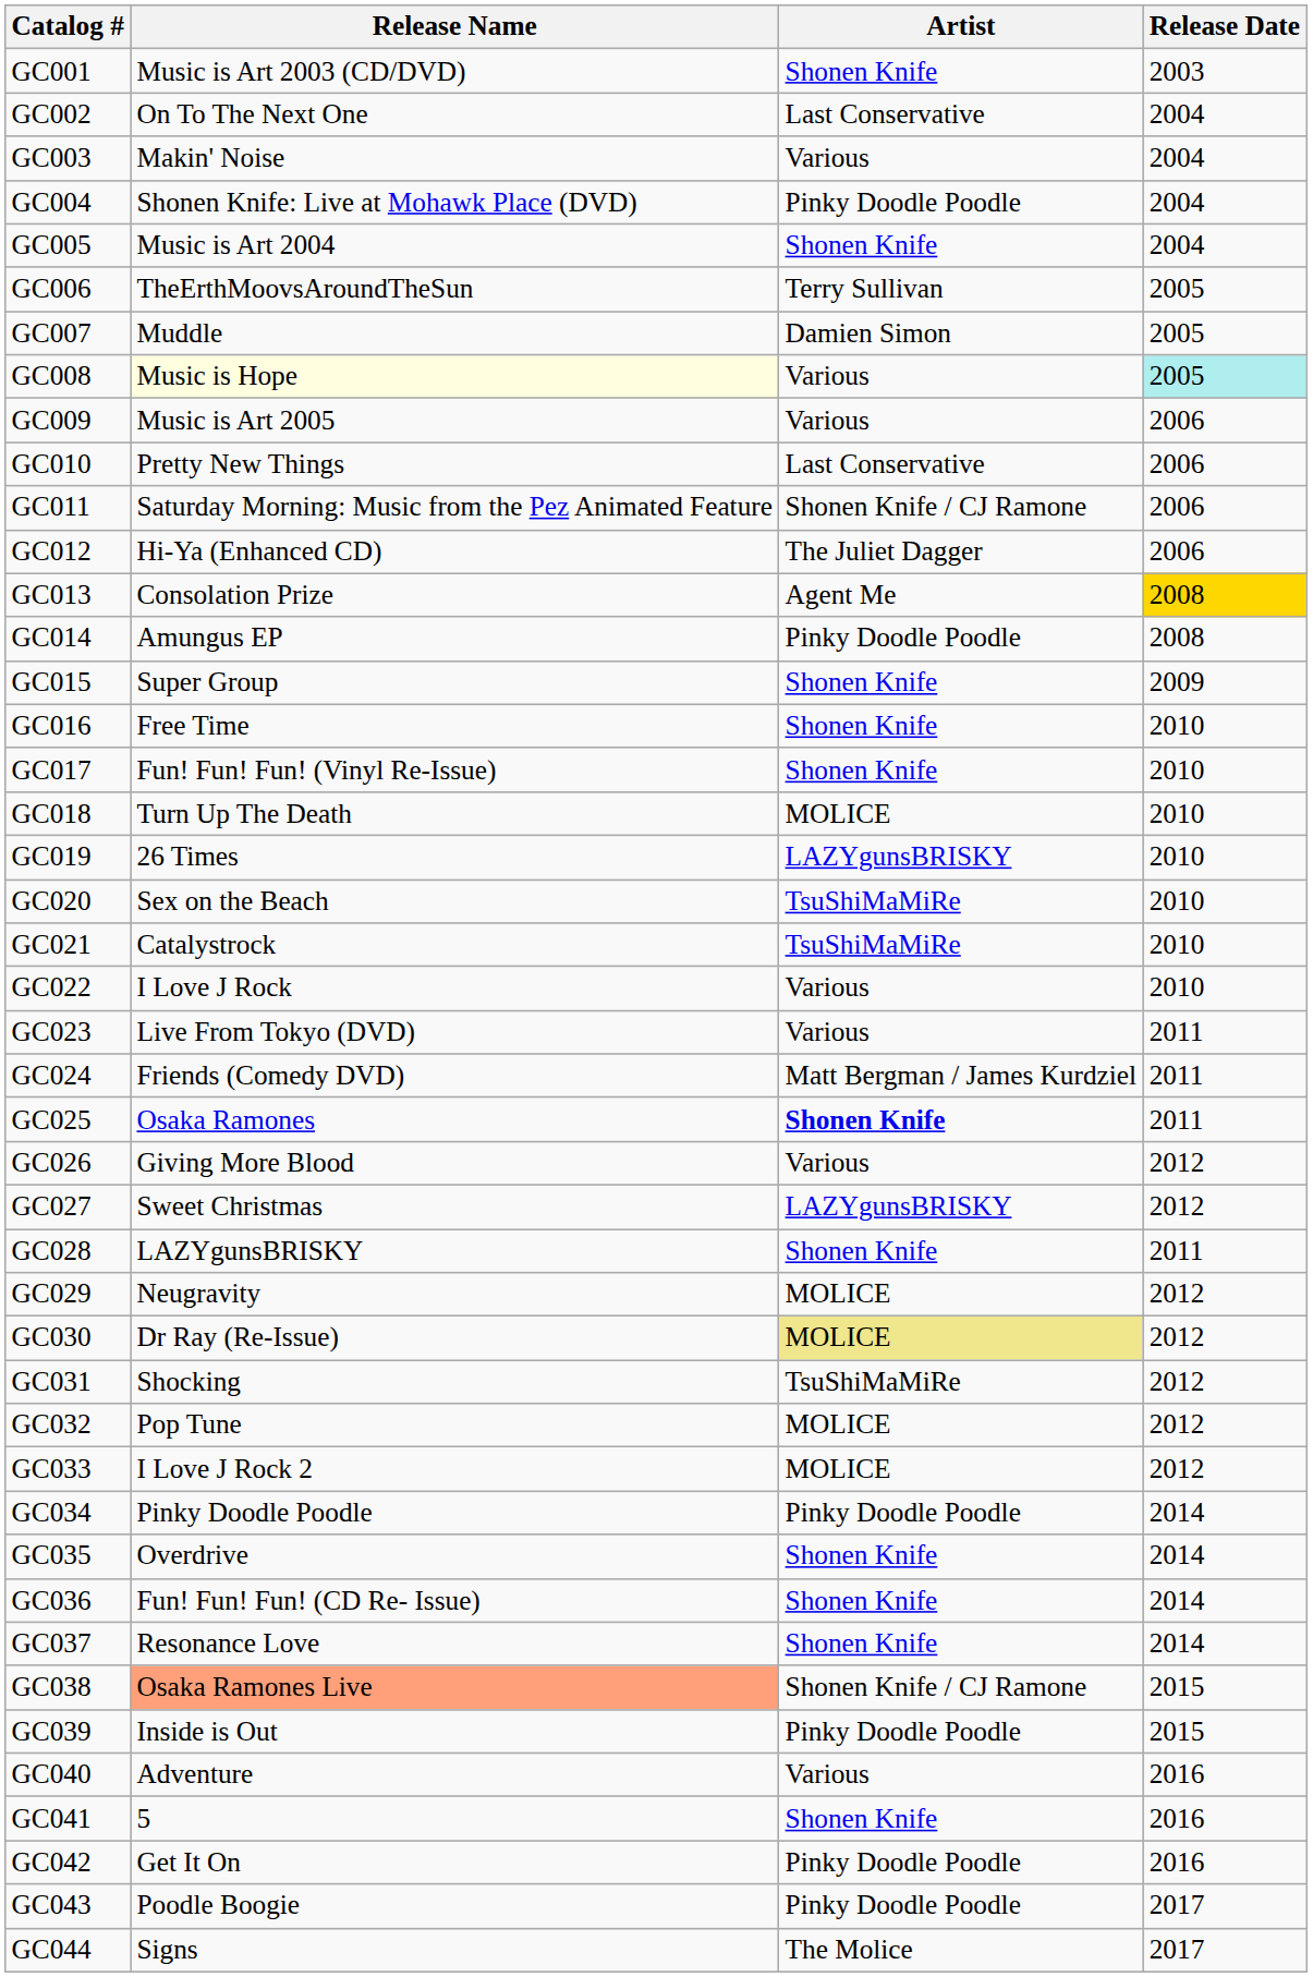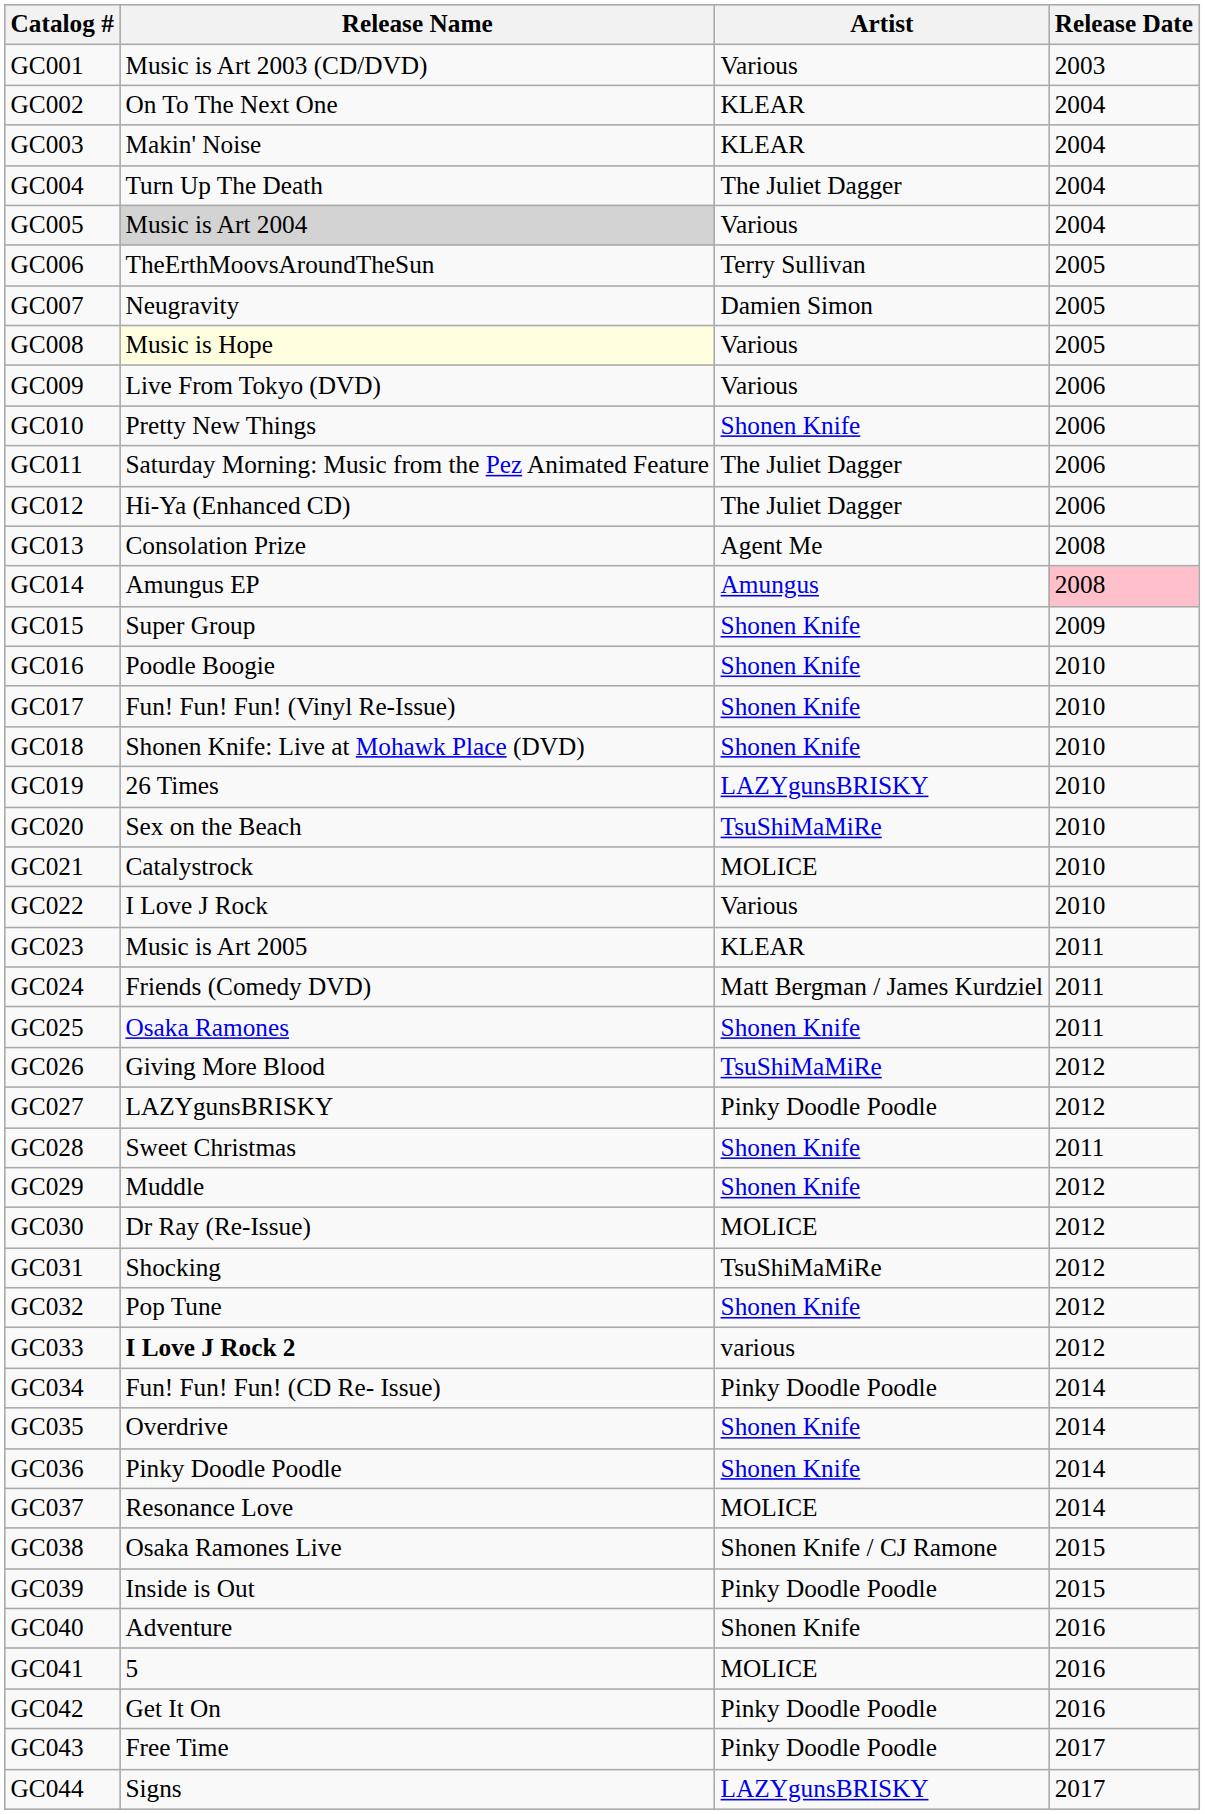 <table class="wikitable">
 <tr>
 <th>Catalog #</th>
 <th>Release Name</th>
 <th>Artist</th>
 <th>Release Date</th>
 </tr>
 <tr>
 <td>GC001</td>
 <td>Music is Art 2003 (CD/DVD)</td>
-<td><a href='#'>Shonen Knife</a></td>
+<td>Various</td>
 <td>2003</td>
 </tr>
 <tr>
 <td>GC002</td>
 <td>On To The Next One</td>
-<td>Last Conservative</td>
+<td>KLEAR</td>
 <td>2004</td>
 </tr>
 <tr>
 <td>GC003</td>
 <td>Makin' Noise</td>
-<td>Various</td>
+<td>KLEAR</td>
 <td>2004</td>
 </tr>
 <tr>
 <td>GC004</td>
-<td>Shonen Knife: Live at <a href='#'>Mohawk Place</a> (DVD)</td>
-<td>Pinky Doodle Poodle</td>
+<td>Turn Up The Death</td>
+<td>The Juliet Dagger</td>
 <td>2004</td>
 </tr>
 <tr>
 <td>GC005</td>
-<td>Music is Art 2004</td>
-<td><a href='#'>Shonen Knife</a></td>
+<td style="background: lightgrey;">Music is Art 2004</td>
+<td>Various</td>
 <td>2004</td>
 </tr>
 <tr>
 <td>GC006</td>
 <td>TheErthMoovsAroundTheSun</td>
 <td>Terry Sullivan</td>
 <td>2005</td>
 </tr>
 <tr>
 <td>GC007</td>
-<td>Muddle</td>
+<td>Neugravity</td>
 <td>Damien Simon</td>
 <td>2005</td>
 </tr>
 <tr>
 <td>GC008</td>
 <td style="background: lightyellow;">Music is Hope</td>
 <td>Various</td>
-<td style="background: paleturquoise;">2005</td>
+<td>2005</td>
 </tr>
 <tr>
 <td>GC009</td>
-<td>Music is Art 2005</td>
+<td>Live From Tokyo (DVD)</td>
 <td>Various</td>
 <td>2006</td>
 </tr>
 <tr>
 <td>GC010</td>
 <td>Pretty New Things</td>
-<td>Last Conservative</td>
+<td><a href='#'>Shonen Knife</a></td>
 <td>2006</td>
 </tr>
 <tr>
 <td>GC011</td>
 <td>Saturday Morning: Music from the <a href='#'>Pez</a> Animated Feature</td>
-<td>Shonen Knife / CJ Ramone</td>
+<td>The Juliet Dagger</td>
 <td>2006</td>
 </tr>
 <tr>
 <td>GC012</td>
 <td>Hi-Ya (Enhanced CD)</td>
 <td>The Juliet Dagger</td>
 <td>2006</td>
 </tr>
 <tr>
 <td>GC013</td>
 <td>Consolation Prize</td>
 <td>Agent Me</td>
-<td style="background: gold;">2008</td>
+<td>2008</td>
 </tr>
 <tr>
 <td>GC014</td>
 <td>Amungus EP</td>
-<td>Pinky Doodle Poodle</td>
-<td>2008</td>
+<td><a href='#'>Amungus</a></td>
+<td style="background: pink;">2008</td>
 </tr>
 <tr>
 <td>GC015</td>
 <td>Super Group</td>
 <td><a href='#'>Shonen Knife</a></td>
 <td>2009</td>
 </tr>
 <tr>
 <td>GC016</td>
-<td>Free Time</td>
+<td>Poodle Boogie</td>
 <td><a href='#'>Shonen Knife</a></td>
 <td>2010</td>
 </tr>
 <tr>
 <td>GC017</td>
 <td>Fun! Fun! Fun! (Vinyl Re-Issue)</td>
 <td><a href='#'>Shonen Knife</a></td>
 <td>2010</td>
 </tr>
 <tr>
 <td>GC018</td>
-<td>Turn Up The Death</td>
-<td>MOLICE</td>
+<td>Shonen Knife: Live at <a href='#'>Mohawk Place</a> (DVD)</td>
+<td><a href='#'>Shonen Knife</a></td>
 <td>2010</td>
 </tr>
 <tr>
 <td>GC019</td>
 <td>26 Times</td>
 <td><a href='#'>LAZYgunsBRISKY</a></td>
 <td>2010</td>
 </tr>
 <tr>
 <td>GC020</td>
 <td>Sex on the Beach</td>
 <td><a href='#'>TsuShiMaMiRe</a></td>
 <td>2010</td>
 </tr>
 <tr>
 <td>GC021</td>
 <td>Catalystrock</td>
-<td><a href='#'>TsuShiMaMiRe</a></td>
+<td>MOLICE</td>
 <td>2010</td>
 </tr>
 <tr>
 <td>GC022</td>
 <td>I Love J Rock</td>
 <td>Various</td>
 <td>2010</td>
 </tr>
 <tr>
 <td>GC023</td>
-<td>Live From Tokyo (DVD)</td>
-<td>Various</td>
+<td>Music is Art 2005</td>
+<td>KLEAR</td>
 <td>2011</td>
 </tr>
 <tr>
 <td>GC024</td>
 <td>Friends (Comedy DVD)</td>
 <td>Matt Bergman / James Kurdziel</td>
 <td>2011</td>
 </tr>
 <tr>
 <td>GC025</td>
 <td><a href='#'>Osaka Ramones</a></td>
-<td><strong><a href='#'>Shonen Knife</a></strong></td>
+<td><a href='#'>Shonen Knife</a></td>
 <td>2011</td>
 </tr>
 <tr>
 <td>GC026</td>
 <td>Giving More Blood</td>
-<td>Various</td>
+<td><a href='#'>TsuShiMaMiRe</a></td>
 <td>2012</td>
 </tr>
 <tr>
 <td>GC027</td>
-<td>Sweet Christmas</td>
-<td><a href='#'>LAZYgunsBRISKY</a></td>
+<td>LAZYgunsBRISKY</td>
+<td>Pinky Doodle Poodle</td>
 <td>2012</td>
 </tr>
 <tr>
 <td>GC028</td>
-<td>LAZYgunsBRISKY</td>
+<td>Sweet Christmas</td>
 <td><a href='#'>Shonen Knife</a></td>
 <td>2011</td>
 </tr>
 <tr>
 <td>GC029</td>
-<td>Neugravity</td>
-<td>MOLICE</td>
+<td>Muddle</td>
+<td><a href='#'>Shonen Knife</a></td>
 <td>2012</td>
 </tr>
 <tr>
 <td>GC030</td>
 <td>Dr Ray (Re-Issue)</td>
-<td style="background: khaki;">MOLICE</td>
+<td>MOLICE</td>
 <td>2012</td>
 </tr>
 <tr>
 <td>GC031</td>
 <td>Shocking</td>
 <td>TsuShiMaMiRe</td>
 <td>2012</td>
 </tr>
 <tr>
 <td>GC032</td>
 <td>Pop Tune</td>
-<td>MOLICE</td>
+<td><a href='#'>Shonen Knife</a></td>
 <td>2012</td>
 </tr>
 <tr>
 <td>GC033</td>
-<td>I Love J Rock 2</td>
-<td>MOLICE</td>
+<td><strong>I Love J Rock 2</strong></td>
+<td>various</td>
 <td>2012</td>
 </tr>
 <tr>
 <td>GC034</td>
-<td>Pinky Doodle Poodle</td>
+<td>Fun! Fun! Fun! (CD Re- Issue)</td>
 <td>Pinky Doodle Poodle</td>
 <td>2014</td>
 </tr>
 <tr>
 <td>GC035</td>
 <td>Overdrive</td>
 <td><a href='#'>Shonen Knife</a></td>
 <td>2014</td>
 </tr>
 <tr>
 <td>GC036</td>
-<td>Fun! Fun! Fun! (CD Re- Issue)</td>
+<td>Pinky Doodle Poodle</td>
 <td><a href='#'>Shonen Knife</a></td>
 <td>2014</td>
 </tr>
 <tr>
 <td>GC037</td>
 <td>Resonance Love</td>
-<td><a href='#'>Shonen Knife</a></td>
+<td>MOLICE</td>
 <td>2014</td>
 </tr>
 <tr>
 <td>GC038</td>
-<td style="background: lightsalmon;">Osaka Ramones Live</td>
+<td>Osaka Ramones Live</td>
 <td>Shonen Knife / CJ Ramone</td>
 <td>2015</td>
 </tr>
 <tr>
 <td>GC039</td>
 <td>Inside is Out</td>
 <td>Pinky Doodle Poodle</td>
 <td>2015</td>
 </tr>
 <tr>
 <td>GC040</td>
 <td>Adventure</td>
-<td>Various</td>
+<td>Shonen Knife</td>
 <td>2016</td>
 </tr>
 <tr>
 <td>GC041</td>
 <td>5</td>
-<td><a href='#'>Shonen Knife</a></td>
+<td>MOLICE</td>
 <td>2016</td>
 </tr>
 <tr>
 <td>GC042</td>
 <td>Get It On</td>
 <td>Pinky Doodle Poodle</td>
 <td>2016</td>
 </tr>
 <tr>
 <td>GC043</td>
-<td>Poodle Boogie</td>
+<td>Free Time</td>
 <td>Pinky Doodle Poodle</td>
 <td>2017</td>
 </tr>
 <tr>
 <td>GC044</td>
 <td>Signs</td>
-<td>The Molice</td>
+<td><a href='#'>LAZYgunsBRISKY</a></td>
 <td>2017</td>
 </tr>
 </table>
